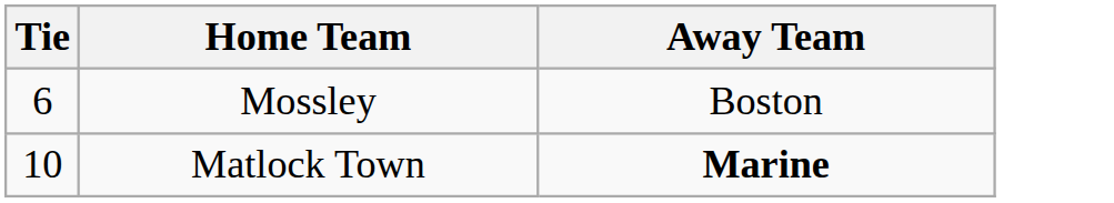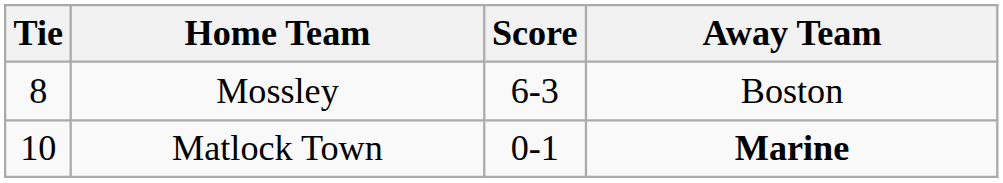 <table class="wikitable" style="text-align:center;">
 <tr>
 <th width=20>Tie</th>
 <th width=175>Home Team</th>
+<th width=20>Score</th>
 <th width=175>Away Team</th>
 </tr>
 <tr>
-<td>6</td>
+<td>8</td>
 <td>Mossley</td>
+<td>6-3</td>
 <td>Boston</td>
 </tr>
 <tr>
 <td>10</td>
 <td>Matlock Town</td>
+<td>0-1</td>
 <td><strong>Marine</strong></td>
 </tr>
 </table>
